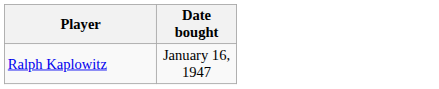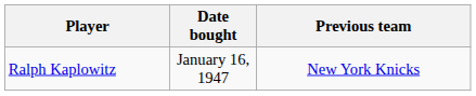 <table class="wikitable" style="text-align:center">
 <tr>
 <th style="width:160px">Player</th>
 <th style="width:80px">Date bought</th>
+<th style="width:210px">Previous team</th>
 </tr>
 <tr>
 <td align=left><a href='#'>Ralph Kaplowitz</a></td>
 <td>January 16, 1947</td>
+<td><a href='#'>New York Knicks</a></td>
 </tr>
 </table>
